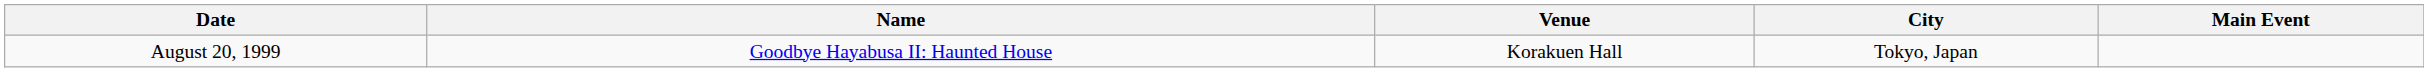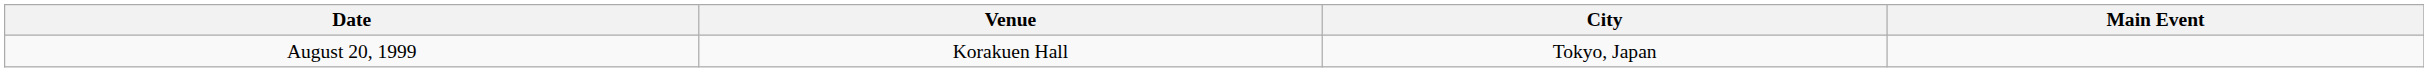 <table class="wikitable" width="100%">
 <tr>
 <th>Date</th>
-<th>Name</th>
 <th>Venue</th>
 <th>City</th>
 <th>Main Event</th>
 </tr>
 <tr align=center>
 <td>August 20, 1999</td>
-<td><a href='#'>Goodbye Hayabusa II: Haunted House</a></td>
 <td>Korakuen Hall</td>
 <td>Tokyo, Japan</td>
 <td></td>
 </tr>
 </table>
